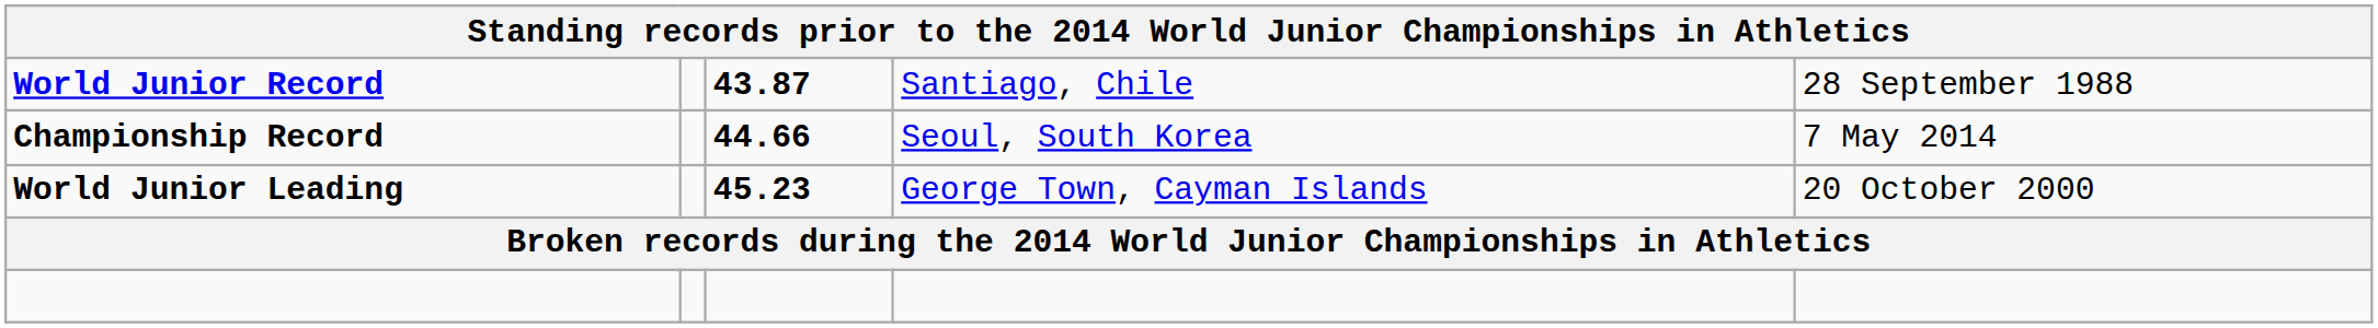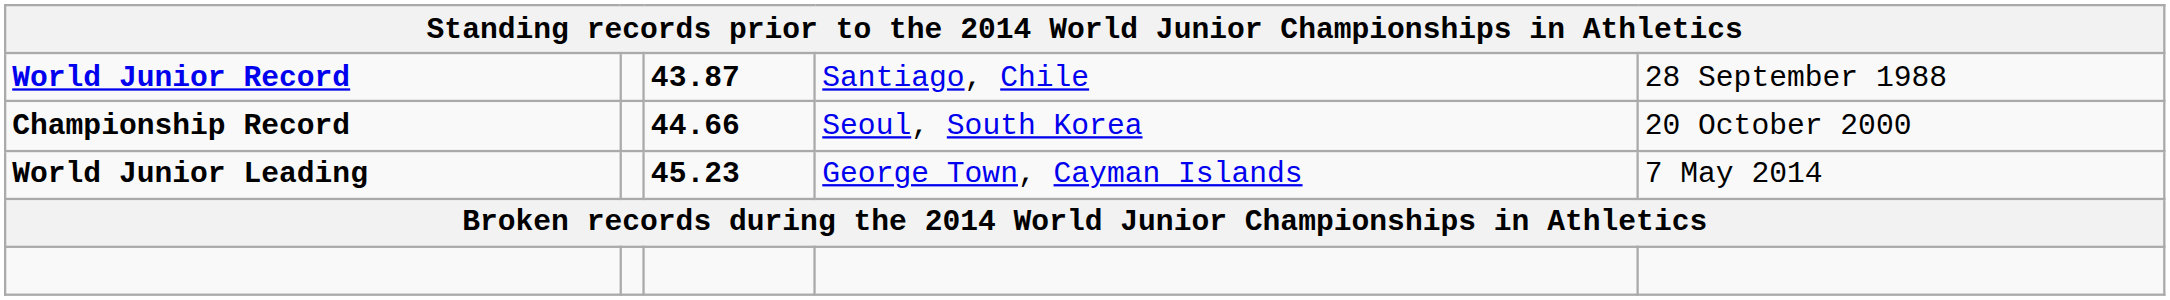 <table class="wikitable" width=75%>
 <tr>
 <th colspan="5">Standing records prior to the 2014 World Junior Championships in Athletics</th>
 </tr>
 <tr>
 <td><strong><a href='#'>World Junior Record</a></strong></td>
 <td></td>
 <td><strong>43.87</strong></td>
 <td><a href='#'>Santiago</a>, <a href='#'>Chile</a></td>
 <td>28 September 1988</td>
 </tr>
 <tr>
 <td><strong>Championship Record</strong></td>
 <td></td>
 <td><strong>44.66</strong></td>
 <td><a href='#'>Seoul</a>, <a href='#'>South Korea</a></td>
-<td>7 May 2014</td>
+<td>20 October 2000</td>
 </tr>
 <tr>
 <td><strong>World Junior Leading</strong></td>
 <td></td>
 <td><strong>45.23</strong></td>
 <td><a href='#'>George Town</a>, <a href='#'>Cayman Islands</a></td>
-<td>20 October 2000</td>
+<td>7 May 2014</td>
 </tr>
 <tr>
 <th colspan="5">Broken records during the 2014 World Junior Championships in Athletics</th>
 </tr>
 <tr>
 <td> </td>
 <td></td>
 <td></td>
 <td></td>
 <td></td>
 </tr>
 </table>
